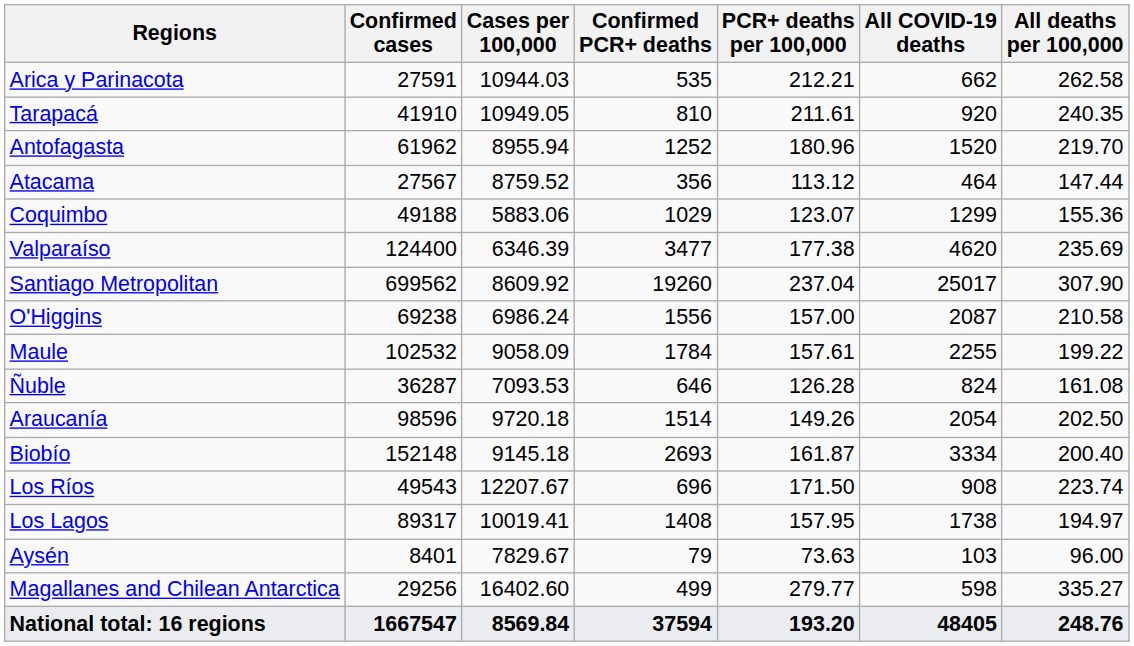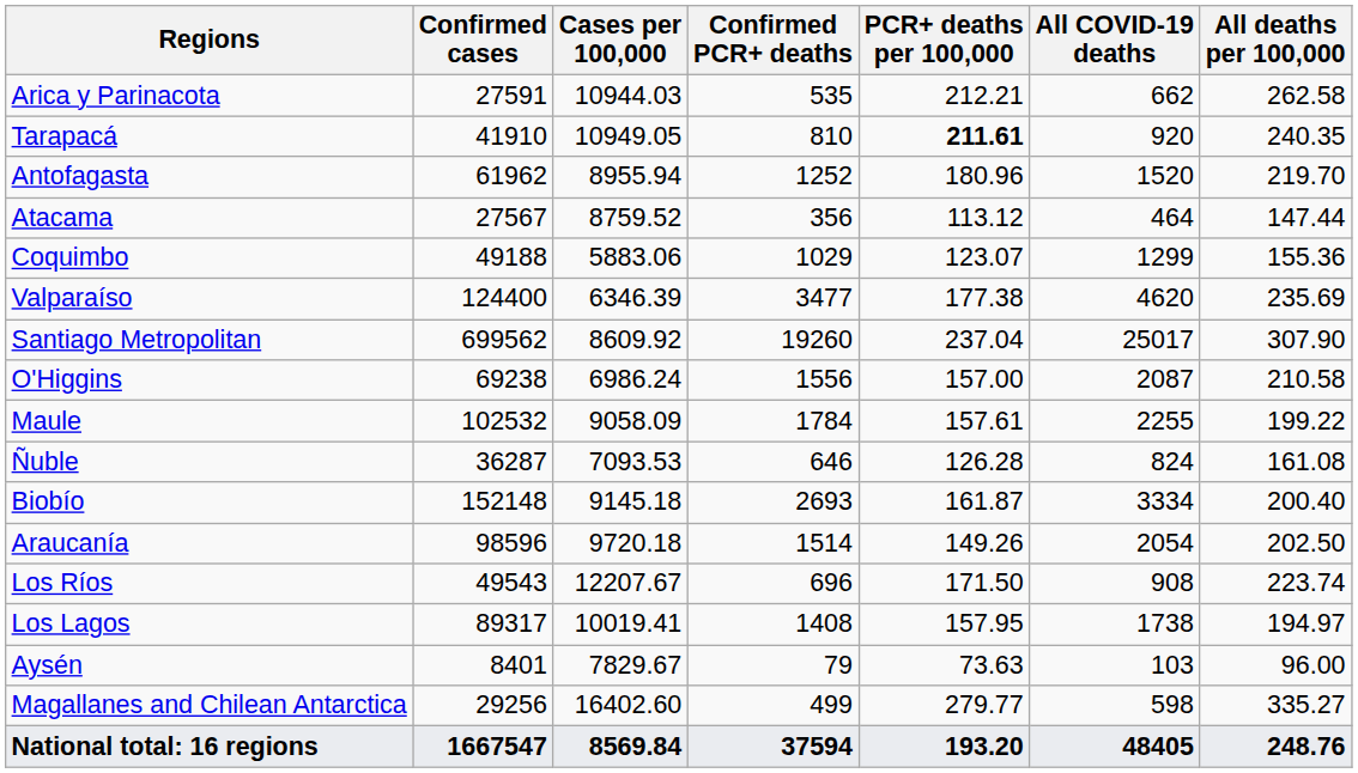 <table class="wikitable sortable" style="text-align:right;">
 <tr>
 <th>Regions</th>
 <th>Confirmed<br>cases</th>
 <th>Cases per<br>100,000</th>
 <th>Confirmed<br>PCR+ deaths</th>
 <th>PCR+ deaths<br>per 100,000</th>
 <th>All COVID-19<br>deaths</th>
 <th>All deaths<br>per 100,000</th>
 </tr>
 <tr>
 <td align=left> <a href='#'>Arica y Parinacota</a></td>
 <td>27591</td>
 <td>10944.03</td>
 <td>535</td>
 <td>212.21</td>
 <td>662</td>
 <td>262.58</td>
 </tr>
 <tr>
 <td align=left> <a href='#'>Tarapacá</a></td>
 <td>41910</td>
 <td>10949.05</td>
 <td>810</td>
-<td>211.61</td>
+<td><strong>211.61</strong></td>
 <td>920</td>
 <td>240.35</td>
 </tr>
 <tr>
 <td align=left> <a href='#'>Antofagasta</a></td>
 <td>61962</td>
 <td>8955.94</td>
 <td>1252</td>
 <td>180.96</td>
 <td>1520</td>
 <td>219.70</td>
 </tr>
 <tr>
 <td align=left> <a href='#'>Atacama</a></td>
 <td>27567</td>
 <td>8759.52</td>
 <td>356</td>
 <td>113.12</td>
 <td>464</td>
 <td>147.44</td>
 </tr>
 <tr>
 <td align=left> <a href='#'>Coquimbo</a></td>
 <td>49188</td>
 <td>5883.06</td>
 <td>1029</td>
 <td>123.07</td>
 <td>1299</td>
 <td>155.36</td>
 </tr>
 <tr>
 <td align=left> <a href='#'>Valparaíso</a></td>
 <td>124400</td>
 <td>6346.39</td>
 <td>3477</td>
 <td>177.38</td>
 <td>4620</td>
 <td>235.69</td>
 </tr>
 <tr>
 <td align=left> <a href='#'>Santiago Metropolitan</a></td>
 <td>699562</td>
 <td>8609.92</td>
 <td>19260</td>
 <td>237.04</td>
 <td>25017</td>
 <td>307.90</td>
 </tr>
 <tr>
 <td align=left> <a href='#'>O'Higgins</a></td>
 <td>69238</td>
 <td>6986.24</td>
 <td>1556</td>
 <td>157.00</td>
 <td>2087</td>
 <td>210.58</td>
 </tr>
 <tr>
 <td align=left> <a href='#'>Maule</a></td>
 <td>102532</td>
 <td>9058.09</td>
 <td>1784</td>
 <td>157.61</td>
 <td>2255</td>
 <td>199.22</td>
 </tr>
 <tr>
 <td align=left> <a href='#'>Ñuble</a></td>
 <td>36287</td>
 <td>7093.53</td>
 <td>646</td>
 <td>126.28</td>
 <td>824</td>
 <td>161.08</td>
 </tr>
 <tr>
+<td align=left> <a href='#'>Biobío</a></td>
+<td>152148</td>
+<td>9145.18</td>
+<td>2693</td>
+<td>161.87</td>
+<td>3334</td>
+<td>200.40</td>
+</tr>
+<tr>
 <td align=left> <a href='#'>Araucanía</a></td>
 <td>98596</td>
 <td>9720.18</td>
 <td>1514</td>
 <td>149.26</td>
 <td>2054</td>
 <td>202.50</td>
-</tr>
-<tr>
-<td align=left> <a href='#'>Biobío</a></td>
-<td>152148</td>
-<td>9145.18</td>
-<td>2693</td>
-<td>161.87</td>
-<td>3334</td>
-<td>200.40</td>
 </tr>
 <tr>
 <td align=left> <a href='#'>Los Ríos</a></td>
 <td>49543</td>
 <td>12207.67</td>
 <td>696</td>
 <td>171.50</td>
 <td>908</td>
 <td>223.74</td>
 </tr>
 <tr>
 <td align=left> <a href='#'>Los Lagos</a></td>
 <td>89317</td>
 <td>10019.41</td>
 <td>1408</td>
 <td>157.95</td>
 <td>1738</td>
 <td>194.97</td>
 </tr>
 <tr>
 <td align=left> <a href='#'>Aysén</a></td>
 <td>8401</td>
 <td>7829.67</td>
 <td>79</td>
 <td>73.63</td>
 <td>103</td>
 <td>96.00</td>
 </tr>
 <tr>
 <td align=left> <a href='#'>Magallanes and Chilean Antarctica</a></td>
 <td>29256</td>
 <td>16402.60</td>
 <td>499</td>
 <td>279.77</td>
 <td>598</td>
 <td>335.27</td>
 </tr>
 <tr bgcolor=#eaecf0>
 <td align=left> <strong>National total: 16 regions</strong></td>
 <td><strong>1667547</strong></td>
 <td><strong>8569.84</strong></td>
 <td><strong>37594</strong></td>
 <td><strong>193.20</strong></td>
 <td><strong>48405</strong></td>
 <td><strong>248.76</strong></td>
 </tr>
 </table>
